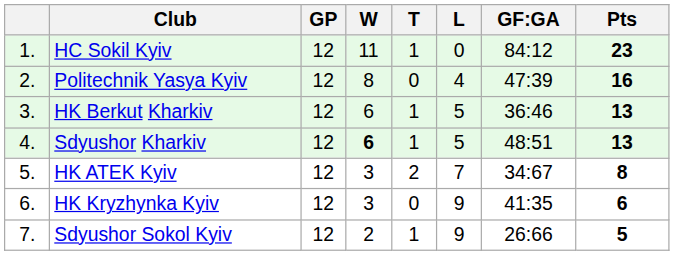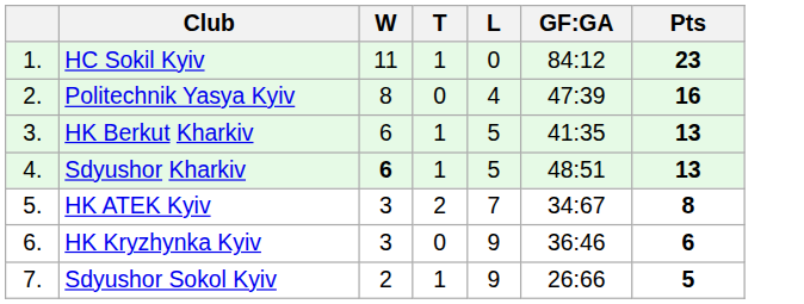 <table class="wikitable">
 <tr>
 <th width="30"></th>
 <th width="200">Club</th>
-<th width="30">GP</th>
 <th width="30">W</th>
 <th width="30">T</th>
 <th width="30">L</th>
 <th width="70">GF:GA</th>
 <th width="70">Pts</th>
 </tr>
 <tr bgcolor="#e6fae6" align="center">
 <td>1.</td>
 <td align="left"><a href='#'>HC Sokil Kyiv</a></td>
-<td>12</td>
 <td>11</td>
 <td>1</td>
 <td>0</td>
 <td>84:12</td>
 <td><strong>23</strong></td>
 </tr>
 <tr bgcolor="#e6fae6" align="center">
 <td>2.</td>
 <td align="left"><a href='#'>Politechnik Yasya Kyiv</a></td>
-<td>12</td>
 <td>8</td>
 <td>0</td>
 <td>4</td>
 <td>47:39</td>
 <td><strong>16</strong></td>
 </tr>
 <tr bgcolor="#e6fae6" align="center">
 <td>3.</td>
 <td align="left"><a href='#'>HK Berkut</a> <a href='#'>Kharkiv</a></td>
-<td>12</td>
 <td>6</td>
 <td>1</td>
 <td>5</td>
-<td>36:46</td>
+<td>41:35</td>
 <td><strong>13</strong></td>
 </tr>
 <tr bgcolor="#e6fae6" align="center">
 <td>4.</td>
 <td align="left"><a href='#'>Sdyushor</a> <a href='#'>Kharkiv</a></td>
-<td>12</td>
 <td><strong>6</strong></td>
 <td>1</td>
 <td>5</td>
 <td>48:51</td>
 <td><strong>13</strong></td>
 </tr>
 <tr bgcolor="#FFFFFF" align="center">
 <td>5.</td>
 <td align="left"><a href='#'>HK ATEK Kyiv</a></td>
-<td>12</td>
 <td>3</td>
 <td>2</td>
 <td>7</td>
 <td>34:67</td>
 <td><strong>8</strong></td>
 </tr>
 <tr bgcolor="#FFFFFF" align="center">
 <td>6.</td>
 <td align="left"><a href='#'>HK Kryzhynka Kyiv</a></td>
-<td>12</td>
 <td>3</td>
 <td>0</td>
 <td>9</td>
-<td>41:35</td>
+<td>36:46</td>
 <td><strong>6</strong></td>
 </tr>
 <tr bgcolor="#FFFFFF" align="center">
 <td>7.</td>
 <td align="left"><a href='#'>Sdyushor Sokol Kyiv</a></td>
-<td>12</td>
 <td>2</td>
 <td>1</td>
 <td>9</td>
 <td>26:66</td>
 <td><strong>5</strong></td>
 </tr>
 </table>
